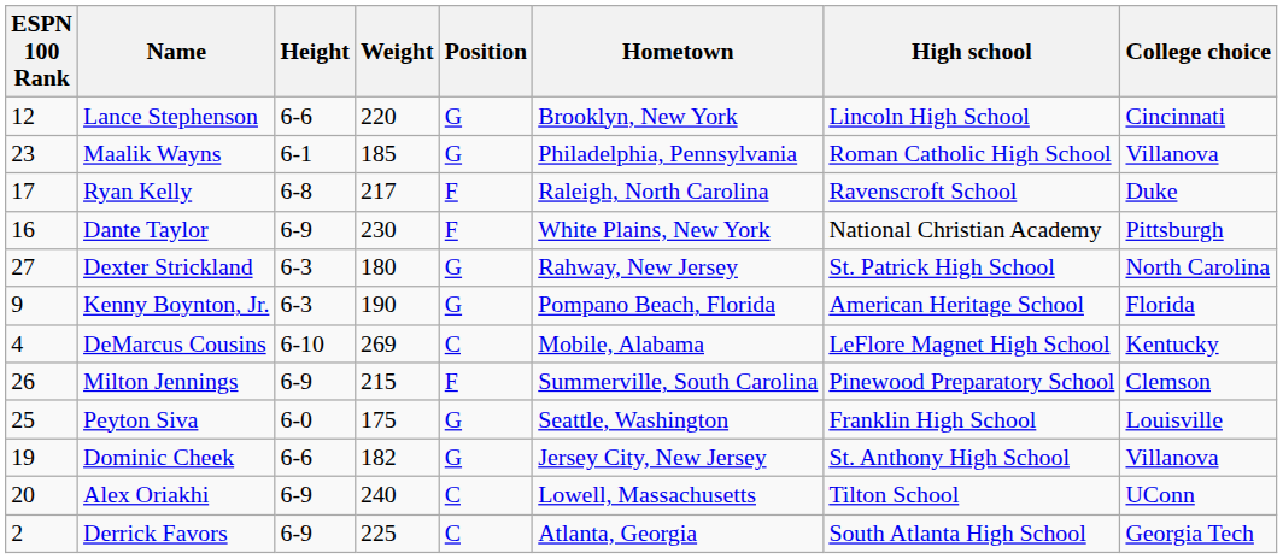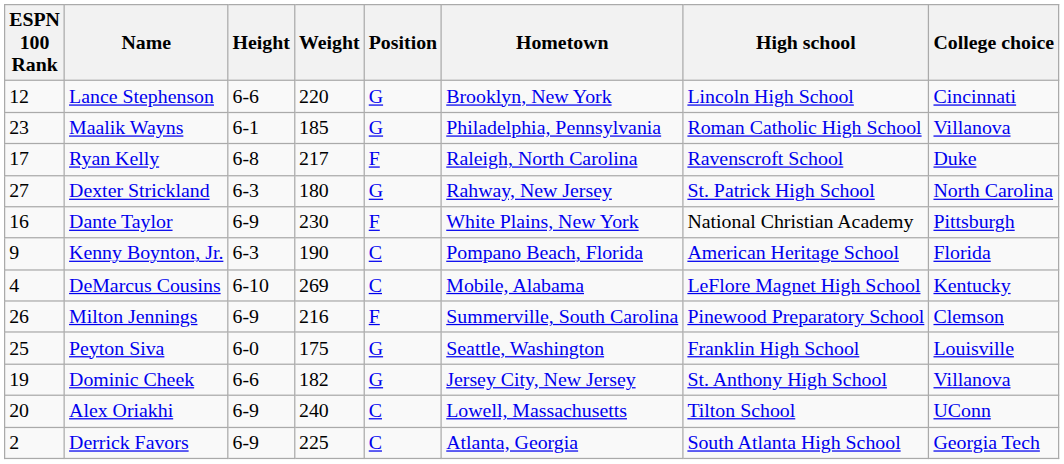 <table class="wikitable sortable">
 <tr>
 <th>ESPN<br> 100 <br> Rank</th>
 <th>Name</th>
 <th>Height</th>
 <th>Weight</th>
 <th>Position</th>
 <th>Hometown</th>
 <th>High school</th>
 <th>College choice</th>
 </tr>
 <tr>
 <td>12</td>
 <td><a href='#'>Lance Stephenson</a></td>
 <td>6-6</td>
 <td>220</td>
 <td><a href='#'>G</a></td>
 <td><a href='#'>Brooklyn, New York</a></td>
 <td><a href='#'>Lincoln High School</a></td>
 <td><a href='#'>Cincinnati</a></td>
 </tr>
 <tr>
 <td>23</td>
 <td><a href='#'>Maalik Wayns</a></td>
 <td>6-1</td>
 <td>185</td>
 <td><a href='#'>G</a></td>
 <td><a href='#'>Philadelphia, Pennsylvania</a></td>
 <td><a href='#'>Roman Catholic High School</a></td>
 <td><a href='#'>Villanova</a></td>
 </tr>
 <tr>
 <td>17</td>
 <td><a href='#'>Ryan Kelly</a></td>
 <td>6-8</td>
 <td>217</td>
 <td><a href='#'>F</a></td>
 <td><a href='#'>Raleigh, North Carolina</a></td>
 <td><a href='#'>Ravenscroft School</a></td>
 <td><a href='#'>Duke</a></td>
 </tr>
 <tr>
+<td>27</td>
+<td><a href='#'>Dexter Strickland</a></td>
+<td>6-3</td>
+<td>180</td>
+<td><a href='#'>G</a></td>
+<td><a href='#'>Rahway, New Jersey</a></td>
+<td><a href='#'>St. Patrick High School</a></td>
+<td><a href='#'>North Carolina</a></td>
+</tr>
+<tr>
 <td>16</td>
 <td><a href='#'>Dante Taylor</a></td>
 <td>6-9</td>
 <td>230</td>
 <td><a href='#'>F</a></td>
 <td><a href='#'>White Plains, New York</a></td>
 <td>National Christian Academy</td>
 <td><a href='#'>Pittsburgh</a></td>
 </tr>
 <tr>
-<td>27</td>
-<td><a href='#'>Dexter Strickland</a></td>
-<td>6-3</td>
-<td>180</td>
-<td><a href='#'>G</a></td>
-<td><a href='#'>Rahway, New Jersey</a></td>
-<td><a href='#'>St. Patrick High School</a></td>
-<td><a href='#'>North Carolina</a></td>
-</tr>
-<tr>
 <td>9</td>
 <td><a href='#'>Kenny Boynton, Jr.</a></td>
 <td>6-3</td>
 <td>190</td>
-<td><a href='#'>G</a></td>
+<td><a href='#'>C</a></td>
 <td><a href='#'>Pompano Beach, Florida</a></td>
 <td><a href='#'>American Heritage School</a></td>
 <td><a href='#'>Florida</a></td>
 </tr>
 <tr>
 <td>4</td>
 <td><a href='#'>DeMarcus Cousins</a></td>
 <td>6-10</td>
 <td>269</td>
 <td><a href='#'>C</a></td>
 <td><a href='#'>Mobile, Alabama</a></td>
 <td><a href='#'>LeFlore Magnet High School</a></td>
 <td><a href='#'>Kentucky</a></td>
 </tr>
 <tr>
 <td>26</td>
 <td><a href='#'>Milton Jennings</a></td>
 <td>6-9</td>
-<td>215</td>
+<td>216</td>
 <td><a href='#'>F</a></td>
 <td><a href='#'>Summerville, South Carolina</a></td>
 <td><a href='#'>Pinewood Preparatory School</a></td>
 <td><a href='#'>Clemson</a></td>
 </tr>
 <tr>
 <td>25</td>
 <td><a href='#'>Peyton Siva</a></td>
 <td>6-0</td>
 <td>175</td>
 <td><a href='#'>G</a></td>
 <td><a href='#'>Seattle, Washington</a></td>
 <td><a href='#'>Franklin High School</a></td>
 <td><a href='#'>Louisville</a></td>
 </tr>
 <tr>
 <td>19</td>
 <td><a href='#'>Dominic Cheek</a></td>
 <td>6-6</td>
 <td>182</td>
 <td><a href='#'>G</a></td>
 <td><a href='#'>Jersey City, New Jersey</a></td>
 <td><a href='#'>St. Anthony High School</a></td>
 <td><a href='#'>Villanova</a></td>
 </tr>
 <tr>
 <td>20</td>
 <td><a href='#'>Alex Oriakhi</a></td>
 <td>6-9</td>
 <td>240</td>
 <td><a href='#'>C</a></td>
 <td><a href='#'>Lowell, Massachusetts</a></td>
 <td><a href='#'>Tilton School</a></td>
 <td><a href='#'>UConn</a></td>
 </tr>
 <tr>
 <td>2</td>
 <td><a href='#'>Derrick Favors</a></td>
 <td>6-9</td>
 <td>225</td>
 <td><a href='#'>C</a></td>
 <td><a href='#'>Atlanta, Georgia</a></td>
 <td><a href='#'>South Atlanta High School</a></td>
 <td><a href='#'>Georgia Tech</a></td>
 </tr>
 </table>
